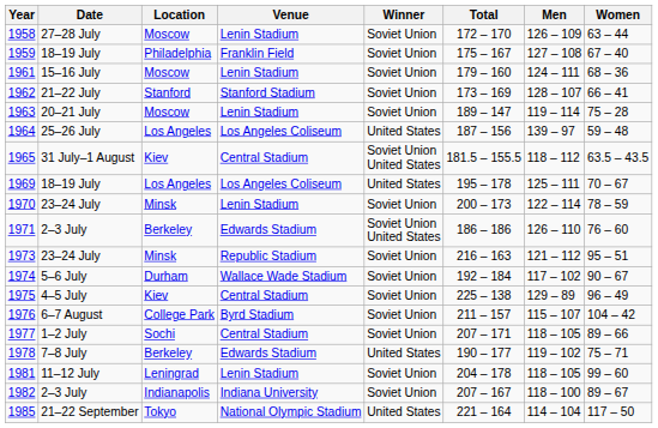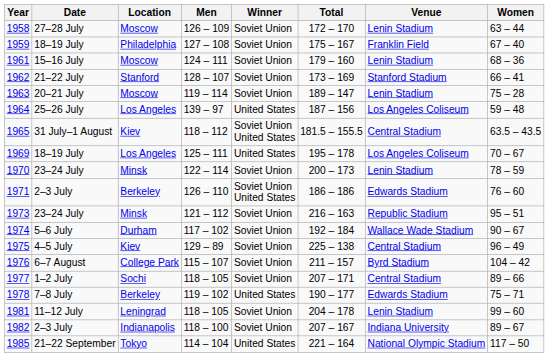 <table class="wikitable">
 <tr>
 <th>Year</th>
 <th>Date</th>
 <th>Location</th>
-<th>Venue</th>
+<th>Men</th>
 <th>Winner</th>
 <th>Total</th>
-<th>Men</th>
+<th>Venue</th>
 <th>Women</th>
 </tr>
 <tr>
 <td><a href='#'>1958</a></td>
 <td>27–28 July</td>
 <td><a href='#'>Moscow</a></td>
-<td><a href='#'>Lenin Stadium</a></td>
+<td> 126 – 109</td>
 <td> Soviet Union</td>
 <td align=center>172 – 170</td>
-<td> 126 – 109</td>
+<td><a href='#'>Lenin Stadium</a></td>
 <td> 63 – 44</td>
 </tr>
 <tr>
 <td><a href='#'>1959</a></td>
 <td>18–19 July</td>
 <td><a href='#'>Philadelphia</a></td>
-<td><a href='#'>Franklin Field</a></td>
+<td> 127 – 108</td>
 <td> Soviet Union</td>
 <td align=center>175 – 167</td>
-<td> 127 – 108</td>
+<td><a href='#'>Franklin Field</a></td>
 <td> 67 – 40</td>
 </tr>
 <tr>
 <td><a href='#'>1961</a></td>
 <td>15–16 July</td>
 <td><a href='#'>Moscow</a></td>
-<td><a href='#'>Lenin Stadium</a></td>
+<td> 124 – 111</td>
 <td> Soviet Union</td>
 <td align=center>179 – 160</td>
-<td> 124 – 111</td>
+<td><a href='#'>Lenin Stadium</a></td>
 <td> 68 – 36</td>
 </tr>
 <tr>
 <td><a href='#'>1962</a></td>
 <td>21–22 July</td>
 <td><a href='#'>Stanford</a></td>
-<td><a href='#'>Stanford Stadium</a></td>
+<td> 128 – 107</td>
 <td> Soviet Union</td>
 <td align=center>173 – 169</td>
-<td> 128 – 107</td>
+<td><a href='#'>Stanford Stadium</a></td>
 <td> 66 – 41</td>
 </tr>
 <tr>
 <td><a href='#'>1963</a></td>
 <td>20–21 July</td>
 <td><a href='#'>Moscow</a></td>
-<td><a href='#'>Lenin Stadium</a></td>
+<td> 119 – 114</td>
 <td> Soviet Union</td>
 <td align=center>189 – 147</td>
-<td> 119 – 114</td>
+<td><a href='#'>Lenin Stadium</a></td>
 <td> 75 – 28</td>
 </tr>
 <tr>
 <td><a href='#'>1964</a></td>
 <td>25–26 July</td>
 <td><a href='#'>Los Angeles</a></td>
-<td><a href='#'>Los Angeles Coliseum</a></td>
+<td> 139 – 97</td>
 <td> United States</td>
 <td align=center>187 – 156</td>
-<td> 139 – 97</td>
+<td><a href='#'>Los Angeles Coliseum</a></td>
 <td> 59 – 48</td>
 </tr>
 <tr>
 <td><a href='#'>1965</a></td>
 <td>31 July–1 August</td>
 <td><a href='#'>Kiev</a></td>
-<td><a href='#'>Central Stadium</a></td>
+<td> 118 – 112</td>
 <td> Soviet Union <br>  United States</td>
 <td align=center>181.5 – 155.5</td>
-<td> 118 – 112</td>
+<td><a href='#'>Central Stadium</a></td>
 <td> 63.5 – 43.5</td>
 </tr>
 <tr>
 <td><a href='#'>1969</a></td>
 <td>18–19 July</td>
 <td><a href='#'>Los Angeles</a></td>
-<td><a href='#'>Los Angeles Coliseum</a></td>
+<td> 125 – 111</td>
 <td> United States</td>
 <td align=center>195 – 178</td>
-<td> 125 – 111</td>
+<td><a href='#'>Los Angeles Coliseum</a></td>
 <td> 70 – 67</td>
 </tr>
 <tr>
 <td><a href='#'>1970</a></td>
 <td>23–24 July</td>
 <td><a href='#'>Minsk</a></td>
-<td><a href='#'>Lenin Stadium</a></td>
+<td> 122 – 114</td>
 <td> Soviet Union</td>
 <td align=center>200 – 173</td>
-<td> 122 – 114</td>
+<td><a href='#'>Lenin Stadium</a></td>
 <td> 78 – 59</td>
 </tr>
 <tr>
 <td><a href='#'>1971</a></td>
 <td>2–3 July</td>
 <td><a href='#'>Berkeley</a></td>
-<td><a href='#'>Edwards Stadium</a></td>
+<td> 126 – 110</td>
 <td> Soviet Union <br>  United States</td>
 <td align=center>186 – 186</td>
-<td> 126 – 110</td>
+<td><a href='#'>Edwards Stadium</a></td>
 <td> 76 – 60</td>
 </tr>
 <tr>
 <td><a href='#'>1973</a></td>
 <td>23–24 July</td>
 <td><a href='#'>Minsk</a></td>
-<td><a href='#'>Republic Stadium</a></td>
+<td> 121 – 112</td>
 <td> Soviet Union</td>
 <td align=center>216 – 163</td>
-<td> 121 – 112</td>
+<td><a href='#'>Republic Stadium</a></td>
 <td> 95 – 51</td>
 </tr>
 <tr>
 <td><a href='#'>1974</a></td>
 <td>5–6 July</td>
 <td><a href='#'>Durham</a></td>
-<td><a href='#'>Wallace Wade Stadium</a></td>
+<td> 117 – 102</td>
 <td> Soviet Union</td>
 <td align=center>192 – 184</td>
-<td> 117 – 102</td>
+<td><a href='#'>Wallace Wade Stadium</a></td>
 <td> 90 – 67</td>
 </tr>
 <tr>
 <td><a href='#'>1975</a></td>
 <td>4–5 July</td>
 <td><a href='#'>Kiev</a></td>
-<td><a href='#'>Central Stadium</a></td>
+<td> 129 – 89</td>
 <td> Soviet Union</td>
 <td align=center>225 – 138</td>
-<td> 129 – 89</td>
+<td><a href='#'>Central Stadium</a></td>
 <td> 96 – 49</td>
 </tr>
 <tr>
 <td><a href='#'>1976</a></td>
 <td>6–7 August</td>
 <td><a href='#'>College Park</a></td>
-<td><a href='#'>Byrd Stadium</a></td>
+<td> 115 – 107</td>
 <td> Soviet Union</td>
 <td align=center>211 – 157</td>
-<td> 115 – 107</td>
+<td><a href='#'>Byrd Stadium</a></td>
 <td> 104 – 42</td>
 </tr>
 <tr>
 <td><a href='#'>1977</a></td>
 <td>1–2 July</td>
 <td><a href='#'>Sochi</a></td>
-<td><a href='#'>Central Stadium</a></td>
+<td> 118 – 105</td>
 <td> Soviet Union</td>
 <td align=center>207 – 171</td>
-<td> 118 – 105</td>
+<td><a href='#'>Central Stadium</a></td>
 <td> 89 – 66</td>
 </tr>
 <tr>
 <td><a href='#'>1978</a></td>
 <td>7–8 July</td>
 <td><a href='#'>Berkeley</a></td>
-<td><a href='#'>Edwards Stadium</a></td>
+<td> 119 – 102</td>
 <td> United States</td>
 <td align=center>190 – 177</td>
-<td> 119 – 102</td>
+<td><a href='#'>Edwards Stadium</a></td>
 <td> 75 – 71</td>
 </tr>
 <tr>
 <td><a href='#'>1981</a></td>
 <td>11–12 July</td>
 <td><a href='#'>Leningrad</a></td>
-<td><a href='#'>Lenin Stadium</a></td>
+<td> 118 – 105</td>
 <td> Soviet Union</td>
 <td align=center>204 – 178</td>
-<td> 118 – 105</td>
+<td><a href='#'>Lenin Stadium</a></td>
 <td> 99 – 60</td>
 </tr>
 <tr>
 <td><a href='#'>1982</a></td>
 <td>2–3 July</td>
 <td><a href='#'>Indianapolis</a></td>
-<td><a href='#'>Indiana University</a></td>
+<td> 118 – 100</td>
 <td> Soviet Union</td>
 <td align=center>207 – 167</td>
-<td> 118 – 100</td>
+<td><a href='#'>Indiana University</a></td>
 <td> 89 – 67</td>
 </tr>
 <tr>
 <td><a href='#'>1985</a></td>
 <td>21–22 September</td>
 <td><a href='#'>Tokyo</a></td>
-<td><a href='#'>National Olympic Stadium</a></td>
+<td> 114 – 104</td>
 <td> United States</td>
 <td align=center>221 – 164</td>
-<td> 114 – 104</td>
+<td><a href='#'>National Olympic Stadium</a></td>
 <td> 117 – 50</td>
 </tr>
 </table>
